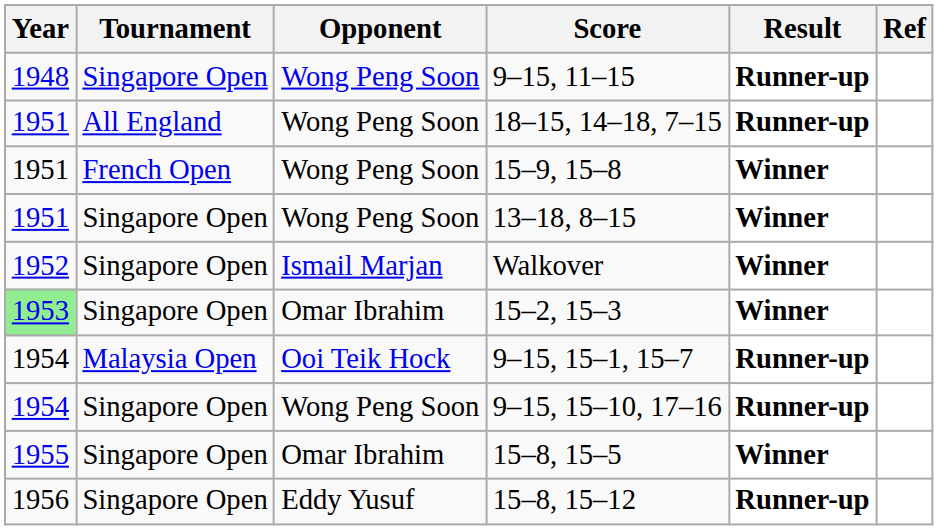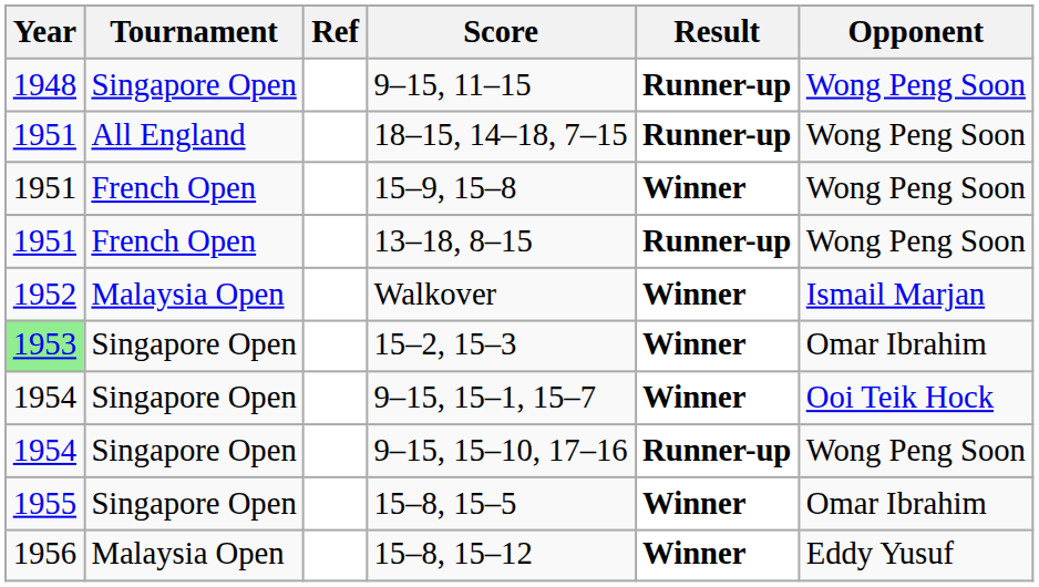 <table class="sortable wikitable" style="font-size:90%;">
 <tr>
 <th>Year</th>
 <th>Tournament</th>
-<th>Opponent</th>
+<th>Ref</th>
 <th>Score</th>
 <th>Result</th>
-<th>Ref</th>
+<th>Opponent</th>
 </tr>
 <tr>
 <td align="center"><a href='#'>1948</a></td>
 <td><a href='#'>Singapore Open</a></td>
-<td> <a href='#'>Wong Peng Soon</a></td>
+<td style="text-align:center; background:white"></td>
 <td>9–15, 11–15</td>
 <td style="text-align:left; background:white"> <strong>Runner-up</strong></td>
-<td style="text-align:center; background:white"></td>
+<td> <a href='#'>Wong Peng Soon</a></td>
 </tr>
 <tr>
 <td align="center"><a href='#'>1951</a></td>
 <td><a href='#'>All England</a></td>
-<td> Wong Peng Soon</td>
+<td style="text-align:center; background:white"></td>
 <td>18–15, 14–18, 7–15</td>
 <td style="text-align:left; background:white"> <strong>Runner-up</strong></td>
-<td style="text-align:center; background:white"></td>
+<td> Wong Peng Soon</td>
 </tr>
 <tr>
 <td align="center">1951</td>
 <td><a href='#'>French Open</a></td>
-<td> Wong Peng Soon</td>
+<td style="text-align:center; background:white"></td>
 <td>15–9, 15–8</td>
 <td style="text-align:left; background:white"> <strong>Winner</strong></td>
-<td style="text-align:center; background:white"></td>
+<td> Wong Peng Soon</td>
 </tr>
 <tr>
 <td align="center"><a href='#'>1951</a></td>
-<td>Singapore Open</td>
+<td><a href='#'>French Open</a></td>
+<td style="text-align:center; background:white"></td>
+<td>13–18, 8–15</td>
+<td style="text-align:left; background:white"> <strong>Runner-up</strong></td>
 <td> Wong Peng Soon</td>
-<td>13–18, 8–15</td>
-<td style="text-align:left; background:white"> <strong>Winner</strong></td>
-<td style="text-align:center; background:white"></td>
 </tr>
 <tr>
 <td align="center"><a href='#'>1952</a></td>
-<td>Singapore Open</td>
-<td> <a href='#'>Ismail Marjan</a></td>
+<td><a href='#'>Malaysia Open</a></td>
+<td style="text-align:center; background:white"></td>
 <td>Walkover</td>
 <td style="text-align:left; background:white"> <strong>Winner</strong></td>
-<td style="text-align:center; background:white"></td>
+<td> <a href='#'>Ismail Marjan</a></td>
 </tr>
 <tr>
 <td align="center" style="background: lightgreen;"><a href='#'>1953</a></td>
 <td>Singapore Open</td>
-<td> Omar Ibrahim</td>
+<td style="text-align:center; background:white"></td>
 <td>15–2, 15–3</td>
 <td style="text-align:left; background:white"> <strong>Winner</strong></td>
-<td style="text-align:center; background:white"></td>
+<td> Omar Ibrahim</td>
 </tr>
 <tr>
 <td align="center">1954</td>
-<td><a href='#'>Malaysia Open</a></td>
+<td>Singapore Open</td>
+<td style="text-align:center; background:white"></td>
+<td>9–15, 15–1, 15–7</td>
+<td style="text-align:left; background:white"> <strong>Winner</strong></td>
 <td> <a href='#'>Ooi Teik Hock</a></td>
-<td>9–15, 15–1, 15–7</td>
-<td style="text-align:left; background:white"> <strong>Runner-up</strong></td>
-<td style="text-align:center; background:white"></td>
 </tr>
 <tr>
 <td align="center"><a href='#'>1954</a></td>
 <td>Singapore Open</td>
-<td> Wong Peng Soon</td>
+<td style="text-align:center; background:white"></td>
 <td>9–15, 15–10, 17–16</td>
 <td style="text-align:left; background:white"> <strong>Runner-up</strong></td>
-<td style="text-align:center; background:white"></td>
+<td> Wong Peng Soon</td>
 </tr>
 <tr>
 <td align="center"><a href='#'>1955</a></td>
 <td>Singapore Open</td>
-<td> Omar Ibrahim</td>
+<td style="text-align:center; background:white"></td>
 <td>15–8, 15–5</td>
 <td style="text-align:left; background:white"> <strong>Winner</strong></td>
-<td style="text-align:center; background:white"></td>
+<td> Omar Ibrahim</td>
 </tr>
 <tr>
 <td align="center">1956</td>
-<td>Singapore Open</td>
+<td>Malaysia Open</td>
+<td style="text-align:center; background:white"></td>
+<td>15–8, 15–12</td>
+<td style="text-align:left; background:white"> <strong>Winner</strong></td>
 <td> Eddy Yusuf</td>
-<td>15–8, 15–12</td>
-<td style="text-align:left; background:white"> <strong>Runner-up</strong></td>
-<td style="text-align:center; background:white"></td>
 </tr>
 </table>
